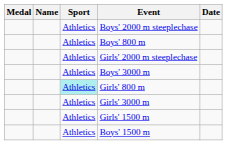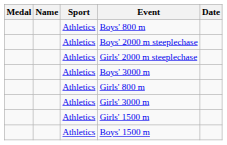 <table class="wikitable sortable" style="font-size: 95%;">
 <tr>
 <th>Medal</th>
 <th>Name</th>
 <th>Sport</th>
 <th>Event</th>
 <th>Date</th>
 </tr>
 <tr>
 <td></td>
 <td></td>
 <td><a href='#'>Athletics</a></td>
-<td><a href='#'>Boys' 2000 m steeplechase</a></td>
+<td><a href='#'>Boys' 800 m</a></td>
 <td></td>
 </tr>
 <tr>
 <td></td>
 <td></td>
 <td><a href='#'>Athletics</a></td>
-<td><a href='#'>Boys' 800 m</a></td>
+<td><a href='#'>Boys' 2000 m steeplechase</a></td>
 <td></td>
 </tr>
 <tr>
 <td></td>
 <td></td>
 <td><a href='#'>Athletics</a></td>
 <td><a href='#'>Girls' 2000 m steeplechase</a></td>
 <td></td>
 </tr>
 <tr>
 <td></td>
 <td></td>
 <td><a href='#'>Athletics</a></td>
 <td><a href='#'>Boys' 3000 m</a></td>
 <td></td>
 </tr>
 <tr>
 <td></td>
 <td></td>
-<td style="background: paleturquoise;"><a href='#'>Athletics</a></td>
+<td><a href='#'>Athletics</a></td>
 <td><a href='#'>Girls' 800 m</a></td>
 <td></td>
 </tr>
 <tr>
 <td></td>
 <td></td>
 <td><a href='#'>Athletics</a></td>
 <td><a href='#'>Girls' 3000 m</a></td>
 <td></td>
 </tr>
 <tr>
 <td></td>
 <td></td>
 <td><a href='#'>Athletics</a></td>
 <td><a href='#'>Girls' 1500 m</a></td>
 <td></td>
 </tr>
 <tr>
 <td></td>
 <td></td>
 <td><a href='#'>Athletics</a></td>
 <td><a href='#'>Boys' 1500 m</a></td>
 <td></td>
 </tr>
 </table>
